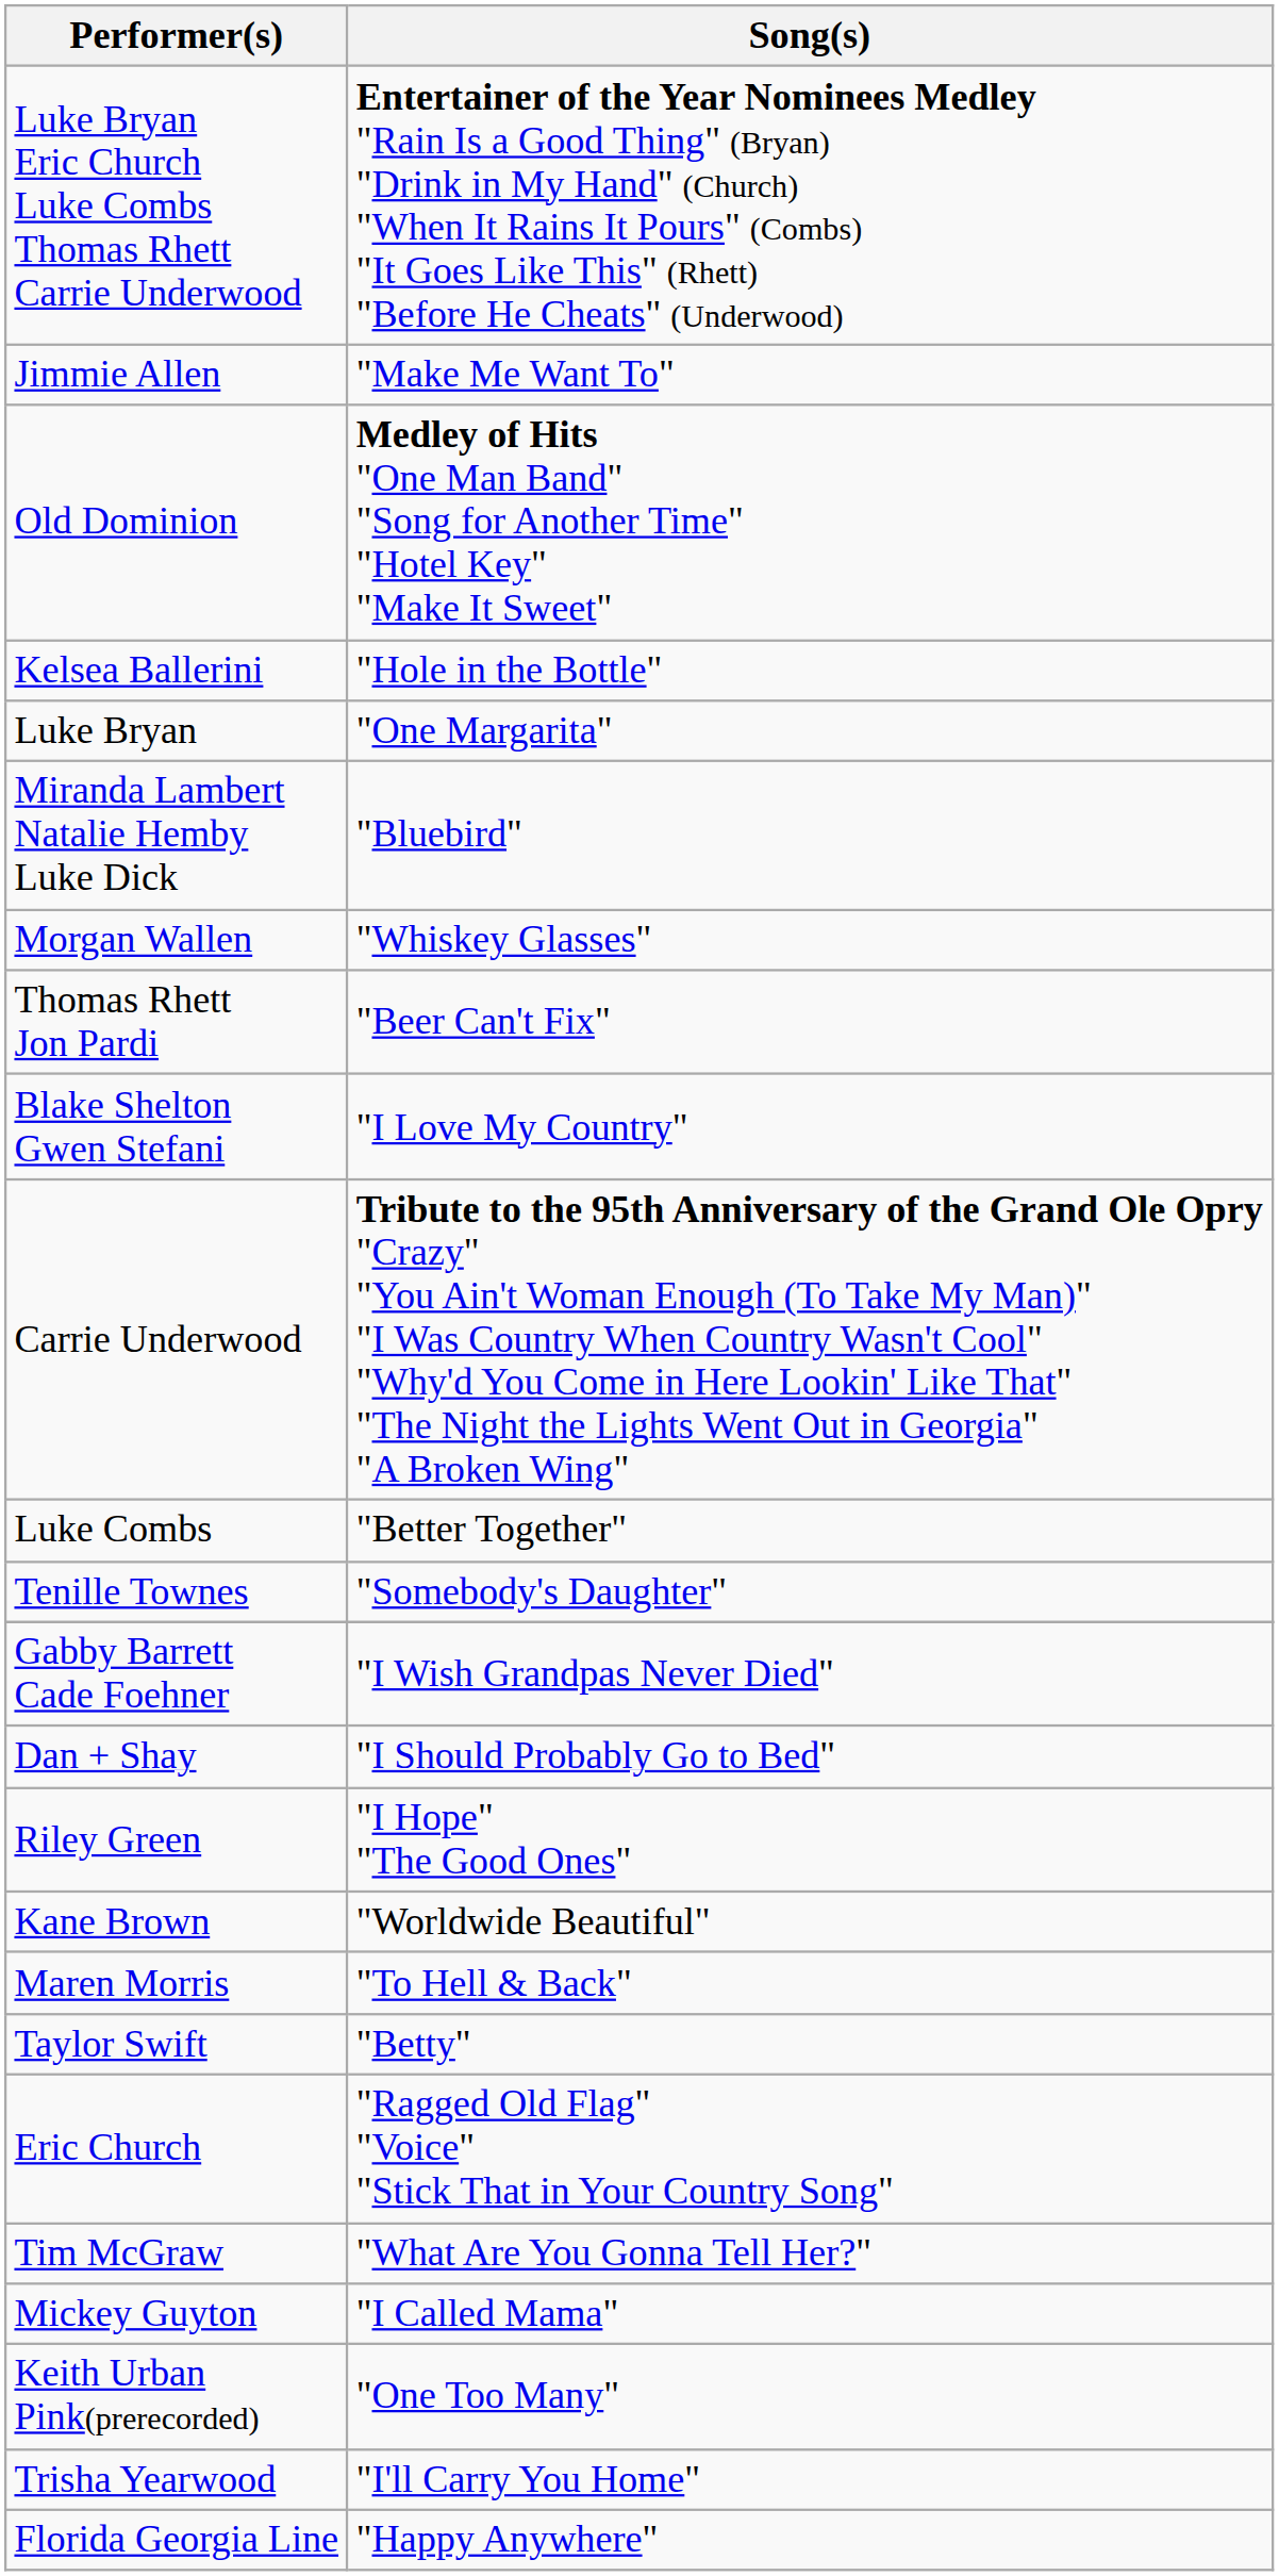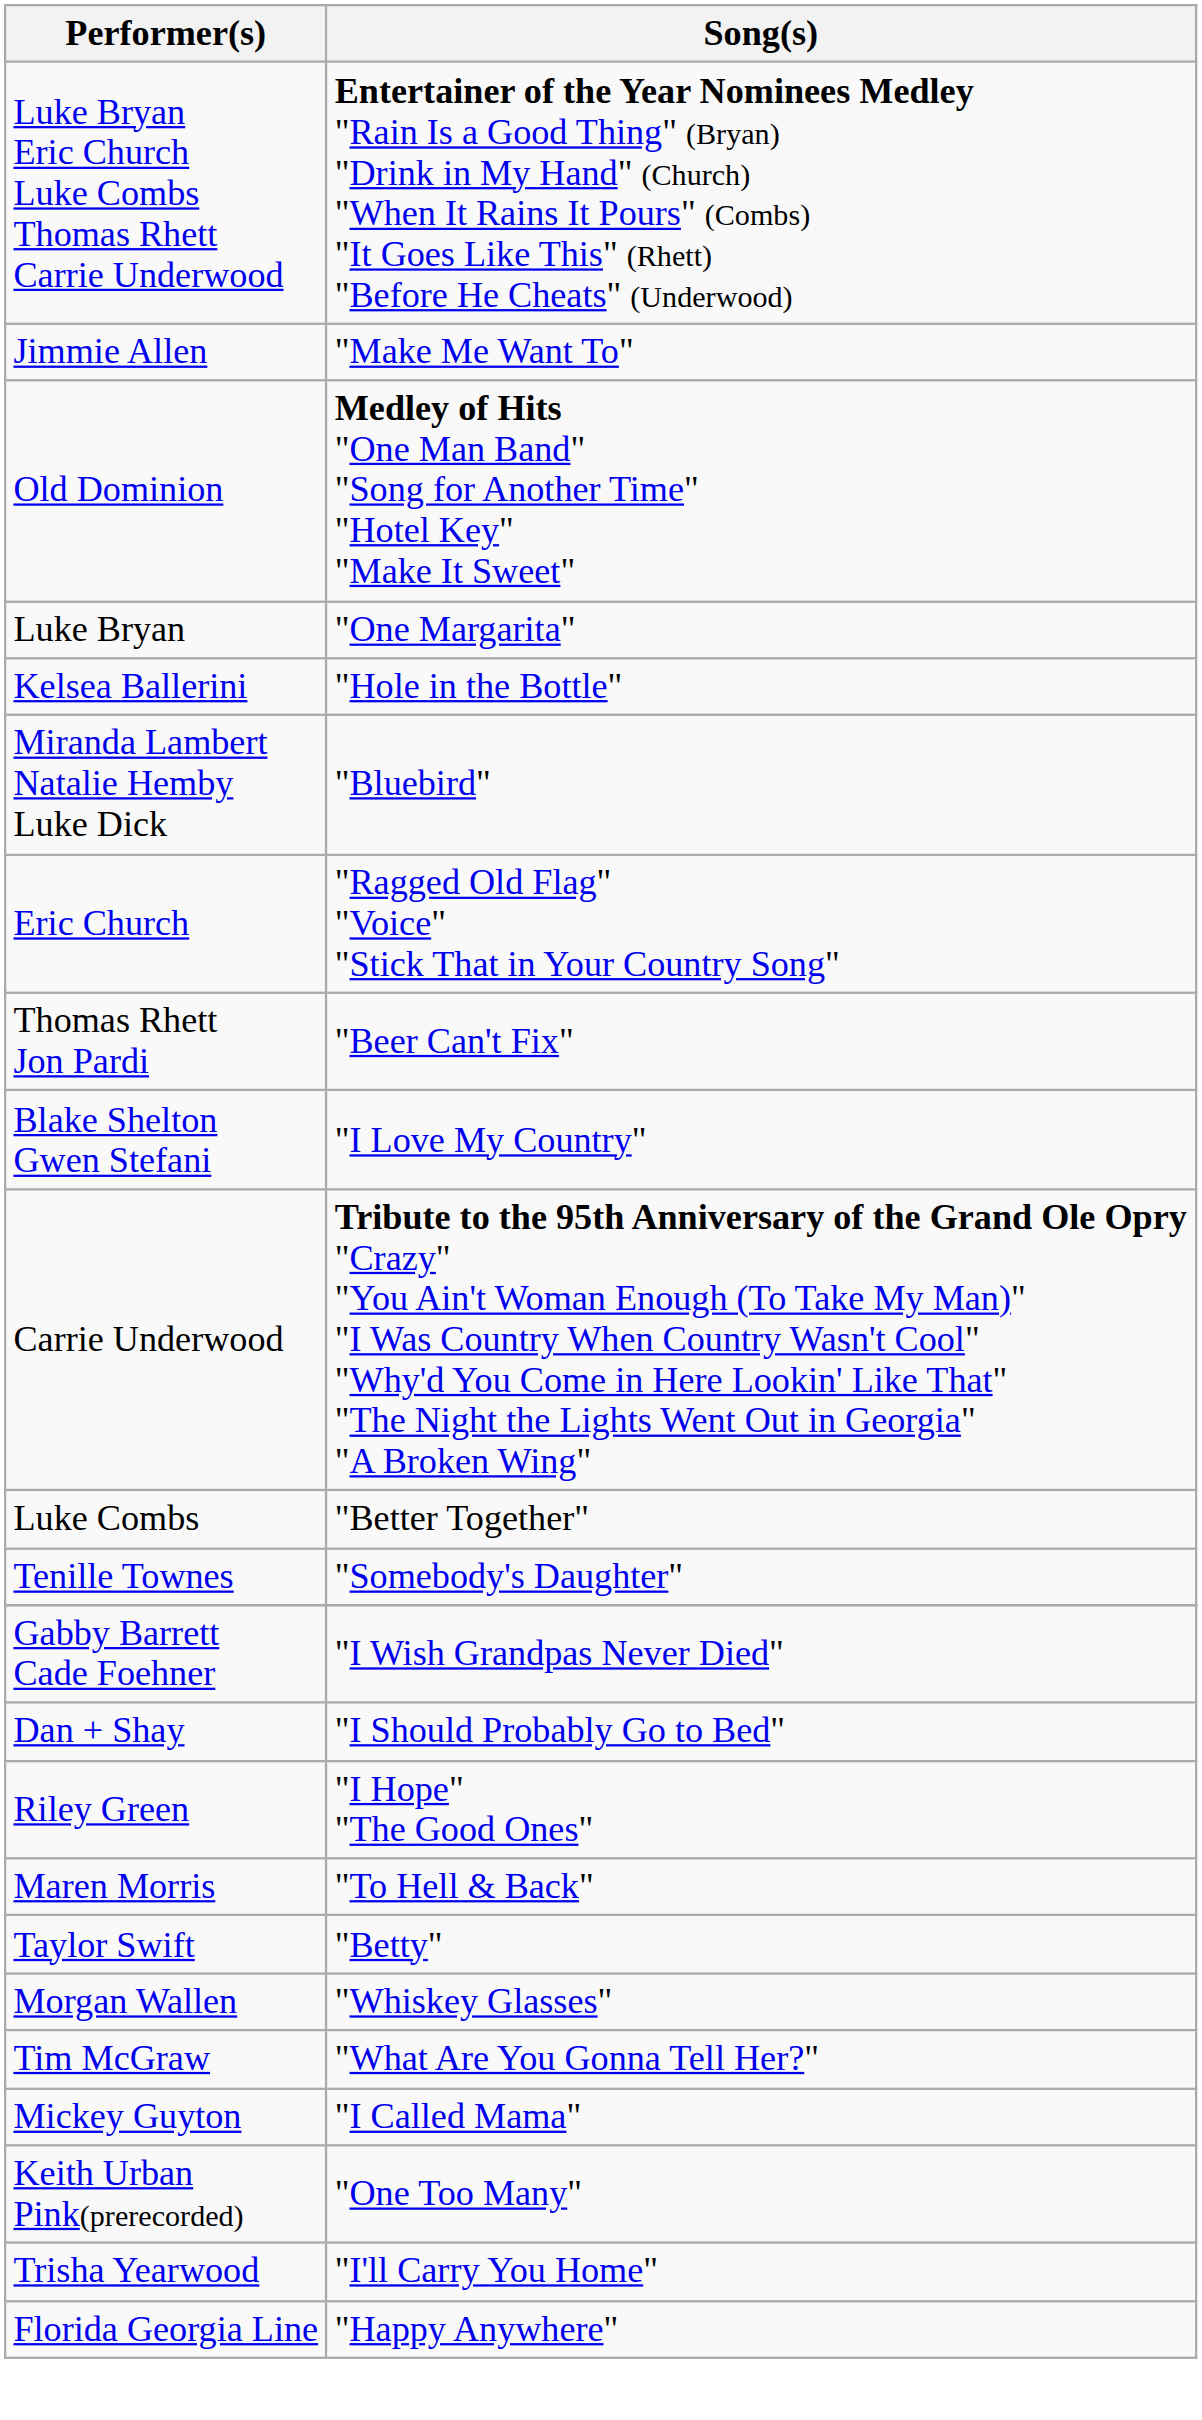 <table class="wikitable" "style-text-align:center;">
 <tr>
 <th>Performer(s)</th>
 <th>Song(s) </th>
 </tr>
 <tr>
 <td><a href='#'>Luke Bryan</a><br><a href='#'>Eric Church</a><br><a href='#'>Luke Combs</a><br><a href='#'>Thomas Rhett</a><br><a href='#'>Carrie Underwood</a></td>
 <td><strong>Entertainer of the Year Nominees Medley</strong><br>"<a href='#'>Rain Is a Good Thing</a>" <small>(Bryan)</small><br>"<a href='#'>Drink in My Hand</a>" <small>(Church)</small><br>"<a href='#'>When It Rains It Pours</a>" <small>(Combs)</small><br>"<a href='#'>It Goes Like This</a>" <small>(Rhett)</small><br>"<a href='#'>Before He Cheats</a>" <small>(Underwood)</small></td>
 </tr>
 <tr>
 <td><a href='#'>Jimmie Allen</a></td>
 <td>"<a href='#'>Make Me Want To</a>"</td>
 </tr>
 <tr>
 <td><a href='#'>Old Dominion</a></td>
 <td><strong>Medley of Hits</strong><br>"<a href='#'>One Man Band</a>"<br>"<a href='#'>Song for Another Time</a>"<br>"<a href='#'>Hotel Key</a>"<br>"<a href='#'>Make It Sweet</a>"</td>
 </tr>
 <tr>
+<td>Luke Bryan</td>
+<td>"<a href='#'>One Margarita</a>"</td>
+</tr>
+<tr>
 <td><a href='#'>Kelsea Ballerini</a></td>
 <td>"<a href='#'>Hole in the Bottle</a>"</td>
-</tr>
-<tr>
-<td>Luke Bryan</td>
-<td>"<a href='#'>One Margarita</a>"</td>
 </tr>
 <tr>
 <td><a href='#'>Miranda Lambert</a><br><a href='#'>Natalie Hemby</a><br>Luke Dick</td>
 <td>"<a href='#'>Bluebird</a>"</td>
 </tr>
 <tr>
-<td><a href='#'>Morgan Wallen</a></td>
-<td>"<a href='#'>Whiskey Glasses</a>"</td>
+<td><a href='#'>Eric Church</a></td>
+<td>"<a href='#'>Ragged Old Flag</a>" <br> "<a href='#'>Voice</a>" <br> "<a href='#'>Stick That in Your Country Song</a>"</td>
 </tr>
 <tr>
 <td>Thomas Rhett<br><a href='#'>Jon Pardi</a></td>
 <td>"<a href='#'>Beer Can't Fix</a>"</td>
 </tr>
 <tr>
 <td><a href='#'>Blake Shelton</a><br><a href='#'>Gwen Stefani</a></td>
 <td>"<a href='#'>I Love My Country</a>"</td>
 </tr>
 <tr>
 <td>Carrie Underwood</td>
 <td><strong>Tribute to the 95th Anniversary of the Grand Ole Opry</strong><br>"<a href='#'>Crazy</a>"<br>"<a href='#'>You Ain't Woman Enough (To Take My Man)</a>"<br>"<a href='#'>I Was Country When Country Wasn't Cool</a>"<br>"<a href='#'>Why'd You Come in Here Lookin' Like That</a>"<br>"<a href='#'>The Night the Lights Went Out in Georgia</a>"<br>"<a href='#'>A Broken Wing</a>"</td>
 </tr>
 <tr>
 <td>Luke Combs<br></td>
 <td>"Better Together"</td>
 </tr>
 <tr>
 <td><a href='#'>Tenille Townes</a></td>
 <td>"<a href='#'>Somebody's Daughter</a>"</td>
 </tr>
 <tr>
 </tr>
 <tr>
 <td><a href='#'>Gabby Barrett</a><br> <a href='#'>Cade Foehner</a></td>
 <td>"<a href='#'>I Wish Grandpas Never Died</a>"</td>
 </tr>
 <tr>
 <td><a href='#'>Dan + Shay</a></td>
 <td>"<a href='#'>I Should Probably Go to Bed</a>"</td>
 </tr>
 <tr>
 <td><a href='#'>Riley Green</a></td>
 <td>"<a href='#'>I Hope</a>"<br> "<a href='#'>The Good Ones</a>" </td>
 </tr>
 <tr>
-<td><a href='#'>Kane Brown</a></td>
-<td>"Worldwide Beautiful"</td>
-</tr>
-<tr>
 <td><a href='#'>Maren Morris</a></td>
 <td>"<a href='#'>To Hell & Back</a>"</td>
 </tr>
 <tr>
 <td><a href='#'>Taylor Swift</a></td>
 <td>"<a href='#'>Betty</a>"</td>
 </tr>
 <tr>
-<td><a href='#'>Eric Church</a></td>
-<td>"<a href='#'>Ragged Old Flag</a>" <br> "<a href='#'>Voice</a>" <br> "<a href='#'>Stick That in Your Country Song</a>"</td>
+<td><a href='#'>Morgan Wallen</a></td>
+<td>"<a href='#'>Whiskey Glasses</a>"</td>
 </tr>
 <tr>
 <td><a href='#'>Tim McGraw</a></td>
 <td>"<a href='#'>What Are You Gonna Tell Her?</a>"</td>
 </tr>
 <tr>
 <td><a href='#'>Mickey Guyton</a></td>
 <td>"<a href='#'>I Called Mama</a>"</td>
 </tr>
 <tr>
 <td><a href='#'>Keith Urban</a><br><a href='#'>Pink</a><small>(prerecorded)</small></td>
 <td>"<a href='#'>One Too Many</a>"</td>
 </tr>
 <tr>
 <td><a href='#'>Trisha Yearwood</a></td>
 <td>"<a href='#'>I'll Carry You Home</a>"</td>
 </tr>
 <tr>
 <td><a href='#'>Florida Georgia Line</a></td>
 <td>"<a href='#'>Happy Anywhere</a>"</td>
 </tr>
 </table>
